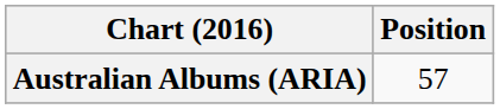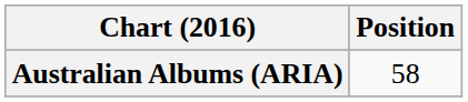 <table class="wikitable plainrowheaders" style="text-align:center">
 <tr>
 <th scope="col">Chart (2016)</th>
 <th scope="col">Position</th>
 </tr>
 <tr>
 <th scope="row">Australian Albums (ARIA)</th>
-<td>57</td>
+<td>58</td>
 </tr>
 </table>
